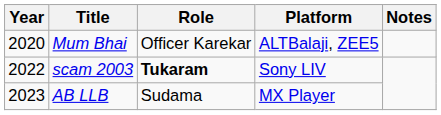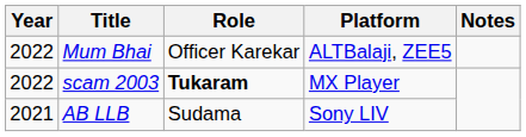 <table class="wikitable plainrowheaders sortable">
 <tr>
 <th scope="col">Year</th>
 <th scope="col">Title</th>
 <th scope="col">Role</th>
 <th scope="col">Platform</th>
 <th scope="col">Notes</th>
 </tr>
 <tr>
-<td>2020</td>
+<td>2022</td>
 <td><em><a href='#'>Mum Bhai</a></em></td>
 <td>Officer Karekar</td>
 <td><a href='#'>ALTBalaji</a>, <a href='#'>ZEE5</a></td>
 <td></td>
 </tr>
 <tr>
 <td>2022</td>
 <td><em><a href='#'>scam 2003</a></em></td>
 <td><strong>Tukaram</strong></td>
+<td><a href='#'>MX Player</a></td>
+</tr>
+<tr>
+<td>2021</td>
+<td><em><a href='#'>AB LLB</a></em></td>
+<td>Sudama</td>
 <td><a href='#'>Sony LIV</a></td>
 </tr>
-<tr>
-<td>2023</td>
-<td><em><a href='#'>AB LLB</a></em></td>
-<td>Sudama</td>
-<td><a href='#'>MX Player</a></td>
-</tr>
 </table>
